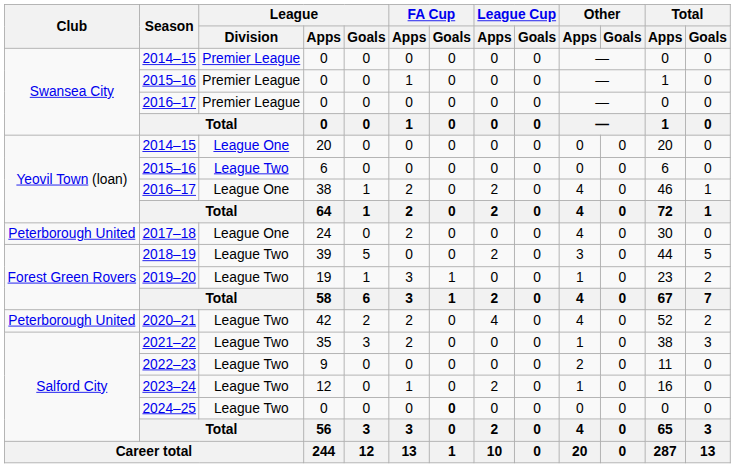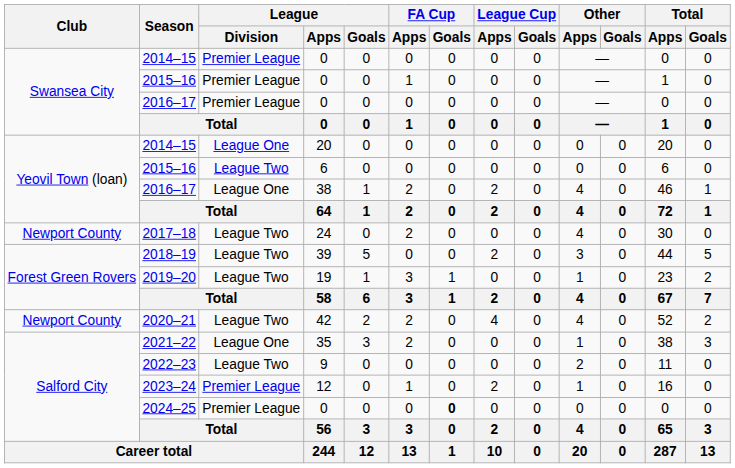 <table class="wikitable" style="text-align:center">
 <tr>
 <th rowspan=2>Club</th>
 <th rowspan=2>Season</th>
 <th colspan=3>League</th>
 <th colspan=2><a href='#'>FA Cup</a></th>
 <th colspan=2><a href='#'>League Cup</a></th>
 <th colspan=2>Other</th>
 <th colspan=2>Total</th>
 </tr>
 <tr>
 <th>Division</th>
 <th>Apps</th>
 <th>Goals</th>
 <th>Apps</th>
 <th>Goals</th>
 <th>Apps</th>
 <th>Goals</th>
 <th>Apps</th>
 <th>Goals</th>
 <th>Apps</th>
 <th>Goals</th>
 </tr>
 <tr>
 <td rowspan=4><a href='#'>Swansea City</a></td>
 <td><a href='#'>2014–15</a></td>
 <td><a href='#'>Premier League</a></td>
 <td>0</td>
 <td>0</td>
 <td>0</td>
 <td>0</td>
 <td>0</td>
 <td>0</td>
 <td colspan=2>—</td>
 <td>0</td>
 <td>0</td>
 </tr>
 <tr>
 <td><a href='#'>2015–16</a></td>
 <td>Premier League</td>
 <td>0</td>
 <td>0</td>
 <td>1</td>
 <td>0</td>
 <td>0</td>
 <td>0</td>
 <td colspan=2>—</td>
 <td>1</td>
 <td>0</td>
 </tr>
 <tr>
 <td><a href='#'>2016–17</a></td>
 <td>Premier League</td>
 <td>0</td>
 <td>0</td>
 <td>0</td>
 <td>0</td>
 <td>0</td>
 <td>0</td>
 <td colspan=2>—</td>
 <td>0</td>
 <td>0</td>
 </tr>
 <tr>
 <th colspan=2>Total</th>
 <th>0</th>
 <th>0</th>
 <th>1</th>
 <th>0</th>
 <th>0</th>
 <th>0</th>
 <th colspan=2>—</th>
 <th>1</th>
 <th>0</th>
 </tr>
 <tr>
 <td rowspan=4><a href='#'>Yeovil Town</a> (loan)</td>
 <td><a href='#'>2014–15</a></td>
 <td><a href='#'>League One</a></td>
 <td>20</td>
 <td>0</td>
 <td>0</td>
 <td>0</td>
 <td>0</td>
 <td>0</td>
 <td>0</td>
 <td>0</td>
 <td>20</td>
 <td>0</td>
 </tr>
 <tr>
 <td><a href='#'>2015–16</a></td>
 <td><a href='#'>League Two</a></td>
 <td>6</td>
 <td>0</td>
 <td>0</td>
 <td>0</td>
 <td>0</td>
 <td>0</td>
 <td>0</td>
 <td>0</td>
 <td>6</td>
 <td>0</td>
 </tr>
 <tr>
 <td><a href='#'>2016–17</a></td>
 <td>League One</td>
 <td>38</td>
 <td>1</td>
 <td>2</td>
 <td>0</td>
 <td>2</td>
 <td>0</td>
 <td>4</td>
 <td>0</td>
 <td>46</td>
 <td>1</td>
 </tr>
 <tr>
 <th colspan=2>Total</th>
 <th>64</th>
 <th>1</th>
 <th>2</th>
 <th>0</th>
 <th>2</th>
 <th>0</th>
 <th>4</th>
 <th>0</th>
 <th>72</th>
 <th>1</th>
 </tr>
 <tr>
-<td><a href='#'>Peterborough United</a></td>
+<td><a href='#'>Newport County</a></td>
 <td><a href='#'>2017–18</a></td>
-<td>League One</td>
+<td>League Two</td>
 <td>24</td>
 <td>0</td>
 <td>2</td>
 <td>0</td>
 <td>0</td>
 <td>0</td>
 <td>4</td>
 <td>0</td>
 <td>30</td>
 <td>0</td>
 </tr>
 <tr>
 <td rowspan=3><a href='#'>Forest Green Rovers</a></td>
 <td><a href='#'>2018–19</a></td>
 <td>League Two</td>
 <td>39</td>
 <td>5</td>
 <td>0</td>
 <td>0</td>
 <td>2</td>
 <td>0</td>
 <td>3</td>
 <td>0</td>
 <td>44</td>
 <td>5</td>
 </tr>
 <tr>
 <td><a href='#'>2019–20</a></td>
 <td>League Two</td>
 <td>19</td>
 <td>1</td>
 <td>3</td>
 <td>1</td>
 <td>0</td>
 <td>0</td>
 <td>1</td>
 <td>0</td>
 <td>23</td>
 <td>2</td>
 </tr>
 <tr>
 <th colspan=2>Total</th>
 <th>58</th>
 <th>6</th>
 <th>3</th>
 <th>1</th>
 <th>2</th>
 <th>0</th>
 <th>4</th>
 <th>0</th>
 <th>67</th>
 <th>7</th>
 </tr>
 <tr>
-<td><a href='#'>Peterborough United</a></td>
+<td><a href='#'>Newport County</a></td>
 <td><a href='#'>2020–21</a></td>
 <td>League Two</td>
 <td>42</td>
 <td>2</td>
 <td>2</td>
 <td>0</td>
 <td>4</td>
 <td>0</td>
 <td>4</td>
 <td>0</td>
 <td>52</td>
 <td>2</td>
 </tr>
 <tr>
 <td rowspan="5"><a href='#'>Salford City</a></td>
 <td><a href='#'>2021–22</a></td>
-<td>League Two</td>
+<td>League One</td>
 <td>35</td>
 <td>3</td>
 <td>2</td>
 <td>0</td>
 <td>0</td>
 <td>0</td>
 <td>1</td>
 <td>0</td>
 <td>38</td>
 <td>3</td>
 </tr>
 <tr>
 <td><a href='#'>2022–23</a></td>
 <td>League Two</td>
 <td>9</td>
 <td>0</td>
 <td>0</td>
 <td>0</td>
 <td>0</td>
 <td>0</td>
 <td>2</td>
 <td>0</td>
 <td>11</td>
 <td>0</td>
 </tr>
 <tr>
 <td><a href='#'>2023–24</a></td>
-<td>League Two</td>
+<td><a href='#'>Premier League</a></td>
 <td>12</td>
 <td>0</td>
 <td>1</td>
 <td>0</td>
 <td>2</td>
 <td>0</td>
 <td>1</td>
 <td>0</td>
 <td>16</td>
 <td>0</td>
 </tr>
 <tr>
 <td><a href='#'>2024–25</a></td>
-<td>League Two</td>
+<td>Premier League</td>
 <td>0</td>
 <td>0</td>
 <td>0</td>
 <td><strong>0</strong></td>
 <td>0</td>
 <td>0</td>
 <td>0</td>
 <td>0</td>
 <td>0</td>
 <td>0</td>
 </tr>
 <tr>
 <th colspan=2>Total</th>
 <th>56</th>
 <th>3</th>
 <th>3</th>
 <th>0</th>
 <th>2</th>
 <th>0</th>
 <th>4</th>
 <th>0</th>
 <th>65</th>
 <th>3</th>
 </tr>
 <tr>
 <th colspan=3>Career total</th>
 <th>244</th>
 <th>12</th>
 <th>13</th>
 <th>1</th>
 <th>10</th>
 <th>0</th>
 <th>20</th>
 <th>0</th>
 <th>287</th>
 <th>13</th>
 </tr>
 </table>
